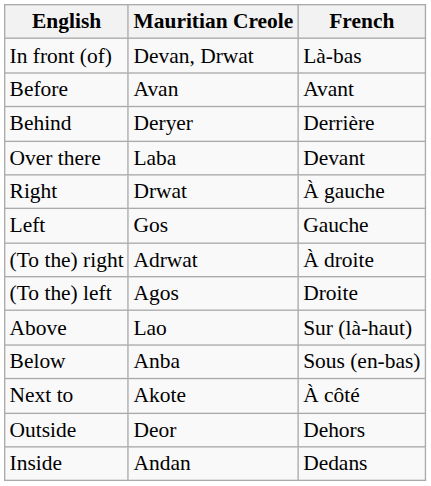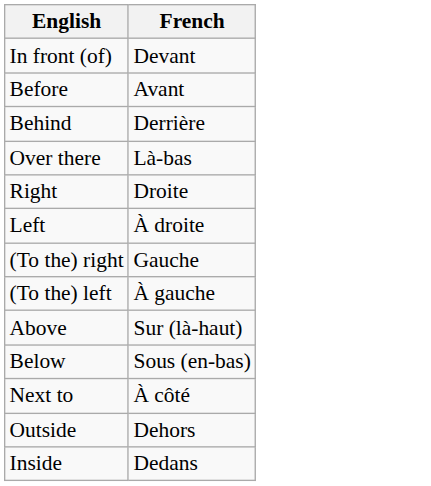 <table class="wikitable">
 <tr>
 <th>English</th>
-<th>Mauritian Creole</th>
 <th>French</th>
 </tr>
 <tr>
 <td>In front (of)</td>
-<td>Devan, Drwat</td>
-<td>Là-bas</td>
+<td>Devant</td>
 </tr>
 <tr>
 <td>Before</td>
-<td>Avan</td>
 <td>Avant</td>
 </tr>
 <tr>
 <td>Behind</td>
-<td>Deryer</td>
 <td>Derrière</td>
 </tr>
 <tr>
 <td>Over there</td>
-<td>Laba</td>
-<td>Devant</td>
+<td>Là-bas</td>
 </tr>
 <tr>
 <td>Right</td>
-<td>Drwat</td>
+<td>Droite</td>
+</tr>
+<tr>
+<td>Left</td>
+<td>À droite</td>
+</tr>
+<tr>
+<td>(To the) right</td>
+<td>Gauche</td>
+</tr>
+<tr>
+<td>(To the) left</td>
 <td>À gauche</td>
 </tr>
 <tr>
-<td>Left</td>
-<td>Gos</td>
-<td>Gauche</td>
-</tr>
-<tr>
-<td>(To the) right</td>
-<td>Adrwat</td>
-<td>À droite</td>
-</tr>
-<tr>
-<td>(To the) left</td>
-<td>Agos</td>
-<td>Droite</td>
-</tr>
-<tr>
 <td>Above</td>
-<td>Lao</td>
 <td>Sur (là-haut)</td>
 </tr>
 <tr>
 <td>Below</td>
-<td>Anba</td>
 <td>Sous (en-bas)</td>
 </tr>
 <tr>
 <td>Next to</td>
-<td>Akote</td>
 <td>À côté</td>
 </tr>
 <tr>
 <td>Outside</td>
-<td>Deor</td>
 <td>Dehors</td>
 </tr>
 <tr>
 <td>Inside</td>
-<td>Andan</td>
 <td>Dedans</td>
 </tr>
 </table>
